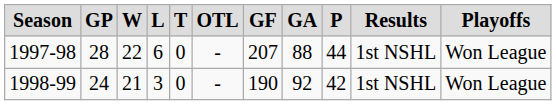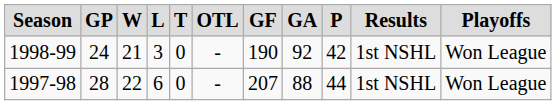 <table class="wikitable">
 <tr align="center"  bgcolor="#dddddd">
 <td><strong>Season</strong></td>
 <td><strong>GP</strong></td>
 <td><strong>W</strong></td>
 <td><strong>L</strong></td>
 <td><strong>T</strong></td>
 <td><strong>OTL</strong></td>
 <td><strong>GF</strong></td>
 <td><strong>GA</strong></td>
 <td><strong>P</strong></td>
 <td><strong>Results</strong></td>
 <td><strong>Playoffs</strong></td>
 </tr>
 <tr align="center">
+<td>1998-99</td>
+<td>24</td>
+<td>21</td>
+<td>3</td>
+<td>0</td>
+<td>-</td>
+<td>190</td>
+<td>92</td>
+<td>42</td>
+<td>1st NSHL</td>
+<td>Won League</td>
+</tr>
+<tr align="center">
 <td>1997-98</td>
 <td>28</td>
 <td>22</td>
 <td>6</td>
 <td>0</td>
 <td>-</td>
 <td>207</td>
 <td>88</td>
 <td>44</td>
 <td>1st NSHL</td>
 <td>Won League</td>
 </tr>
-<tr align="center">
-<td>1998-99</td>
-<td>24</td>
-<td>21</td>
-<td>3</td>
-<td>0</td>
-<td>-</td>
-<td>190</td>
-<td>92</td>
-<td>42</td>
-<td>1st NSHL</td>
-<td>Won League</td>
-</tr>
 </table>
